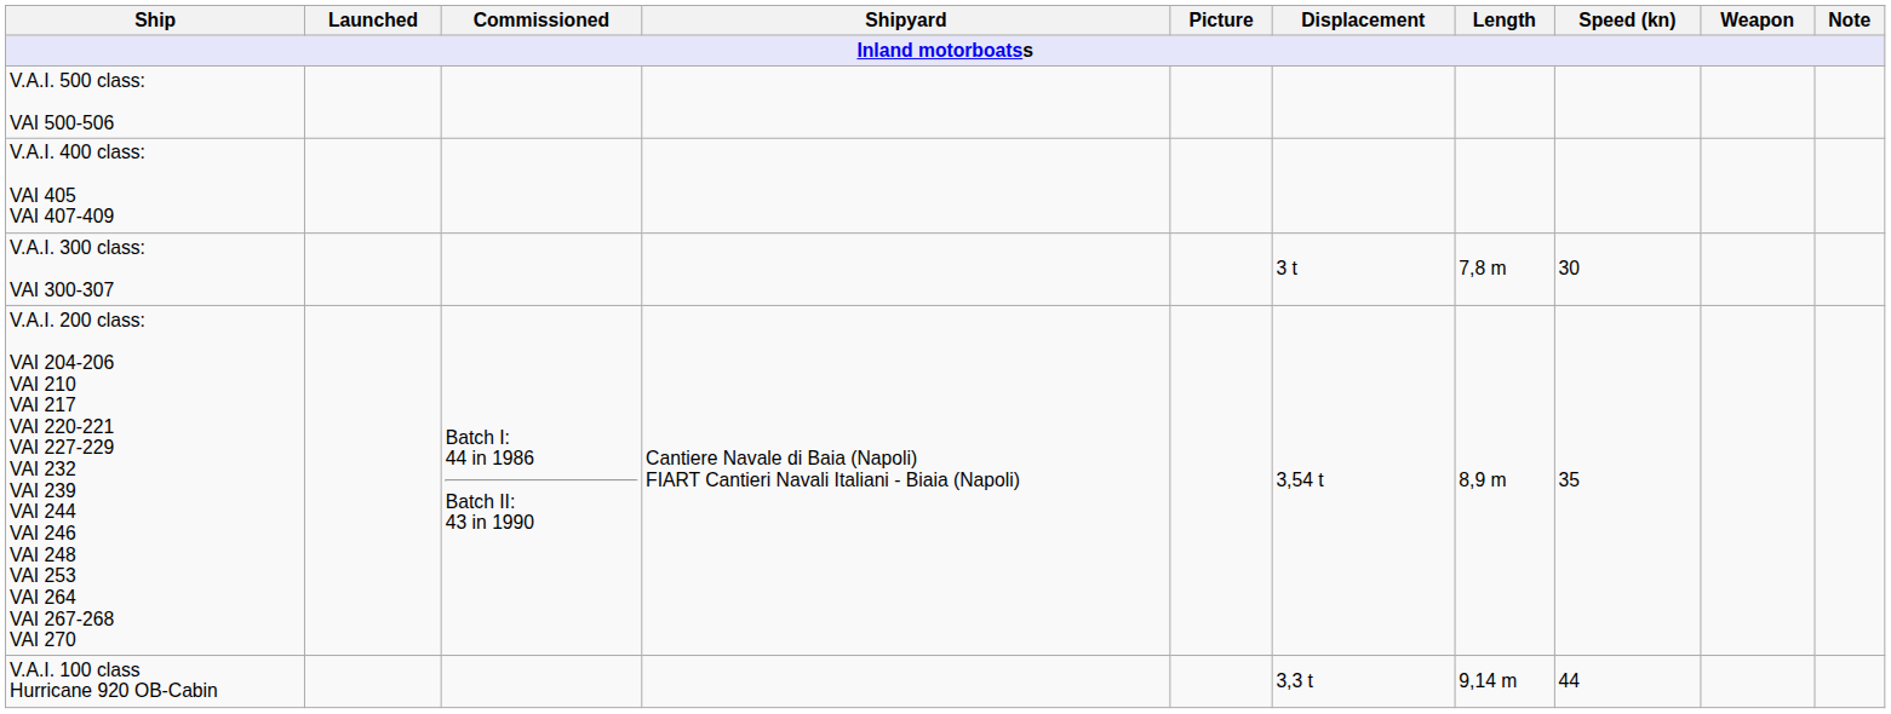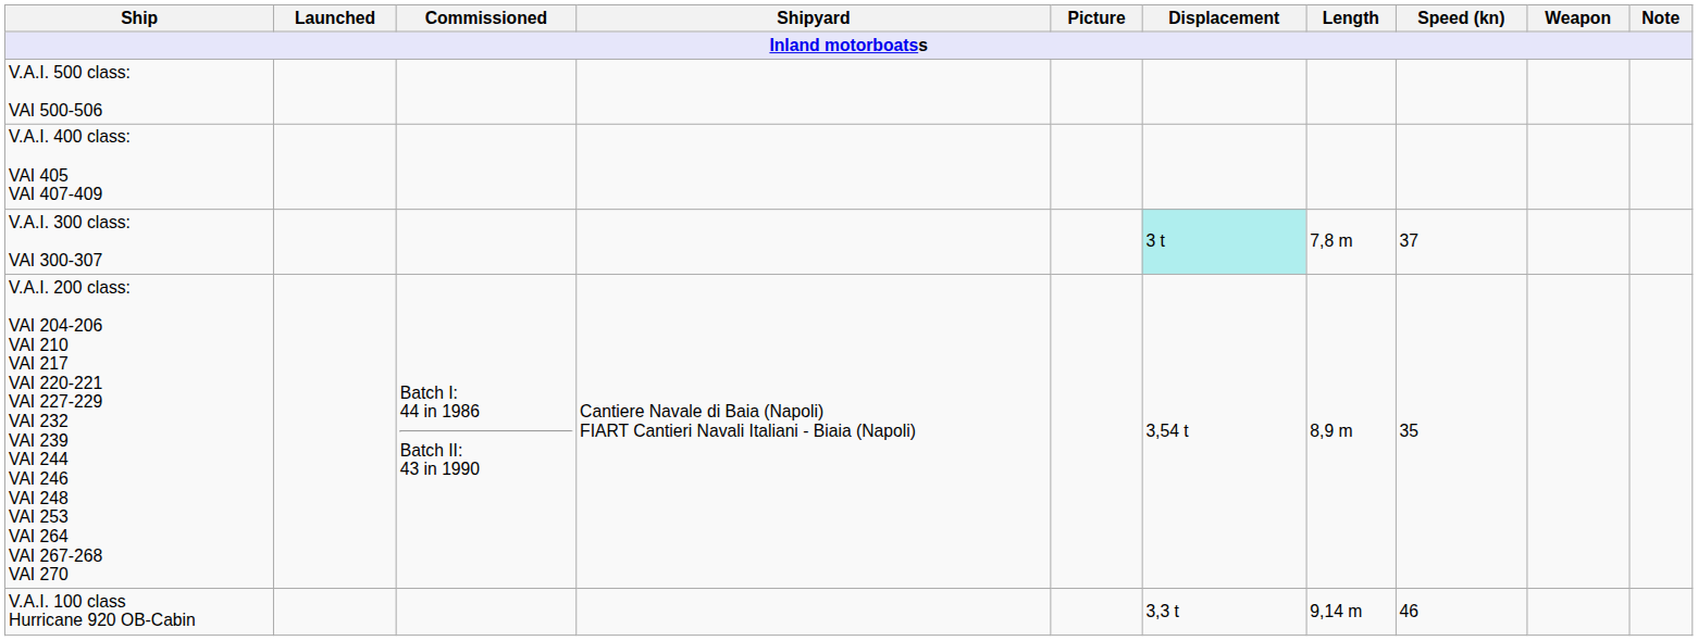 <table class="wikitable" style="margin:auto; width:100%;">
 <tr>
 <th style="text-align: center;">Ship</th>
 <th style="text-align: center;">Launched</th>
 <th style="text-align: center;">Commissioned</th>
 <th style="text-align: center;">Shipyard</th>
 <th style="text-align: center;">Picture</th>
 <th style="text-align: center;">Displacement</th>
 <th style="text-align: center;">Length</th>
 <th style="text-align: center;">Speed (kn)</th>
 <th style="text-align: center;">Weapon</th>
 <th style="text-align: center;">Note</th>
 </tr>
 <tr>
 <th colspan="10" style="background: lavender;"><a href='#'>Inland motorboats</a>s</th>
 </tr>
 <tr>
 <td>V.A.I. 500 class:<br><br>VAI 500-506<br></td>
 <td></td>
 <td></td>
 <td></td>
 <td></td>
 <td></td>
 <td></td>
 <td></td>
 <td></td>
 <td></td>
 </tr>
 <tr>
 <td>V.A.I. 400 class:<br><br>VAI 405<br>VAI 407-409<br></td>
 <td></td>
 <td></td>
 <td></td>
 <td></td>
 <td></td>
 <td></td>
 <td></td>
 <td></td>
 <td></td>
 </tr>
 <tr>
 <td>V.A.I. 300 class:<br><br>VAI 300-307<br></td>
 <td></td>
 <td></td>
 <td></td>
 <td></td>
-<td>3 t</td>
+<td style="background: paleturquoise;">3 t</td>
 <td>7,8 m</td>
-<td>30</td>
+<td>37</td>
 <td></td>
 <td></td>
 </tr>
 <tr>
 <td>V.A.I. 200 class:<br><br>VAI 204-206<br>VAI 210<br>VAI 217<br>VAI 220-221<br>VAI 227-229<br>VAI 232<br>VAI 239<br>VAI 244<br>VAI 246<br>VAI 248<br>VAI 253<br>VAI 264<br>VAI 267-268<br>VAI 270</td>
 <td></td>
 <td>Batch I:<br>44 in 1986<hr>Batch II:<br>43 in 1990</td>
 <td>Cantiere Navale di Baia (Napoli)<br>FIART Cantieri Navali Italiani - Biaia (Napoli)<br><br></td>
 <td></td>
 <td>3,54 t</td>
 <td>8,9 m</td>
 <td>35</td>
 <td></td>
 <td></td>
 </tr>
 <tr>
 <td>V.A.I. 100 class<br>Hurricane 920 OB-Cabin</td>
 <td></td>
 <td></td>
 <td><br><br></td>
 <td></td>
 <td>3,3 t</td>
 <td>9,14 m</td>
-<td>44</td>
+<td>46</td>
 <td></td>
 <td></td>
 </tr>
 </table>
